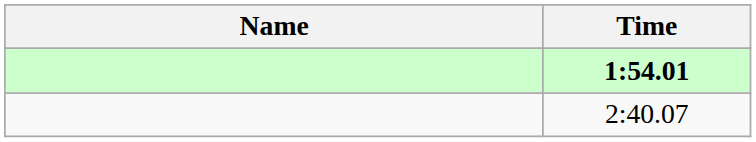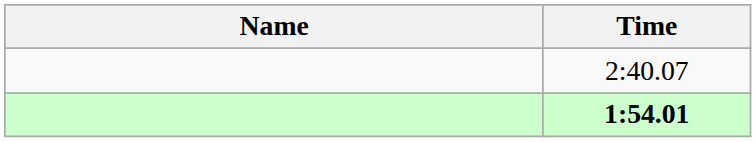 <table class="wikitable" style="text-align:center;">
 <tr>
 <th style="width:19em">Name</th>
 <th style="width:7em">Time</th>
 </tr>
+<tr>
+<td align=left></td>
+<td>2:40.07</td>
+</tr>
 <tr bgcolor=ccffcc>
 <td align=left><strong></strong></td>
 <td><strong>1:54.01</strong></td>
 </tr>
-<tr>
-<td align=left></td>
-<td>2:40.07</td>
-</tr>
 </table>
